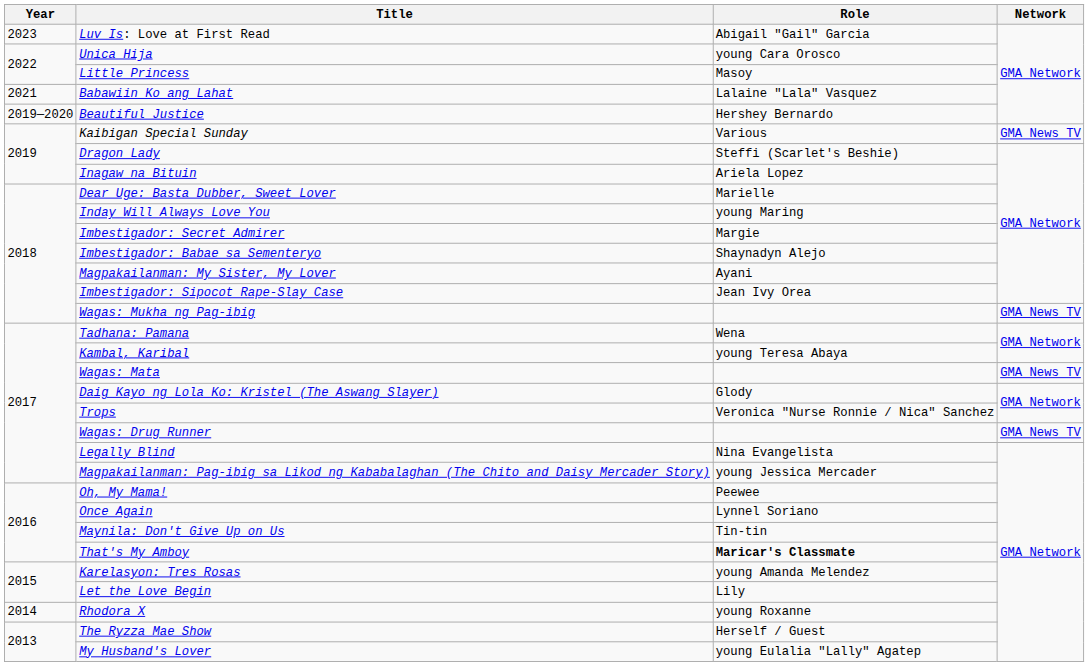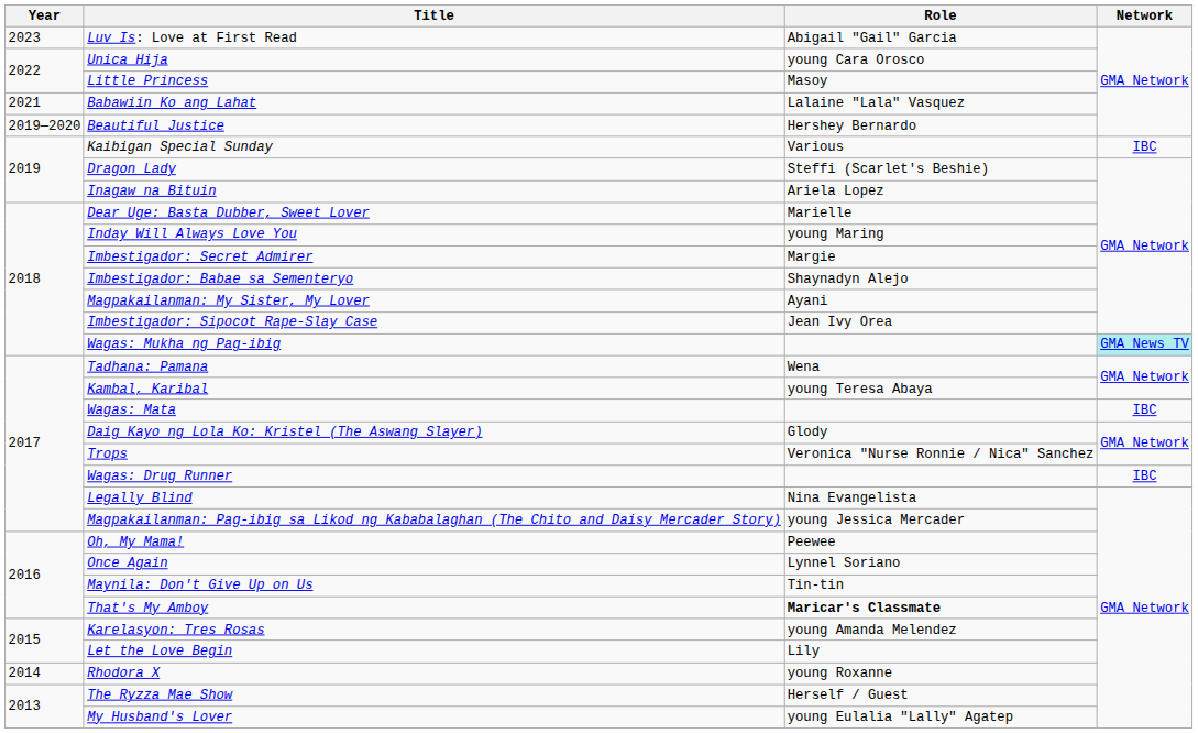 <table class="wikitable sortable">
 <tr>
 <th>Year</th>
 <th>Title</th>
 <th>Role</th>
 <th>Network</th>
 </tr>
 <tr>
 <td>2023</td>
 <td><em><a href='#'>Luv Is</a></em>: Love at First Read</td>
 <td>Abigail "Gail" Garcia</td>
 <td rowspan="5"><a href='#'>GMA Network</a></td>
 </tr>
 <tr>
 <td Rowspan="2">2022</td>
 <td><em><a href='#'>Unica Hija</a></em></td>
 <td>young Cara Orosco</td>
 </tr>
 <tr>
 <td><em><a href='#'>Little Princess</a></em></td>
 <td>Masoy</td>
 </tr>
 <tr>
 <td>2021</td>
 <td><em><a href='#'>Babawiin Ko ang Lahat</a></em></td>
 <td>Lalaine "Lala" Vasquez</td>
 </tr>
 <tr>
 <td>2019—2020</td>
 <td><em><a href='#'>Beautiful Justice</a></em></td>
 <td>Hershey Bernardo</td>
 </tr>
 <tr>
 <td rowspan="3">2019</td>
 <td><em>Kaibigan Special Sunday</em></td>
 <td>Various</td>
-<td style="text-align:center;"><a href='#'>GMA News TV</a> </td>
+<td style="text-align:center;"><a href='#'>IBC</a></td>
 </tr>
 <tr>
 <td><em><a href='#'>Dragon Lady</a></em></td>
 <td>Steffi (Scarlet's Beshie)</td>
 <td rowspan="8" style="text-align:center;"><a href='#'>GMA Network</a></td>
 </tr>
 <tr>
 <td><em><a href='#'>Inagaw na Bituin</a></em></td>
 <td>Ariela Lopez</td>
 </tr>
 <tr>
 <td rowspan="7">2018</td>
 <td><em> <a href='#'>Dear Uge: Basta Dubber, Sweet Lover</a></em></td>
 <td>Marielle </td>
 </tr>
 <tr>
 <td><em><a href='#'>Inday Will Always Love You</a></em></td>
 <td>young Maring </td>
 </tr>
 <tr>
 <td><em><a href='#'>Imbestigador: Secret Admirer</a></em></td>
 <td>Margie </td>
 </tr>
 <tr>
 <td><em><a href='#'>Imbestigador: Babae sa Sementeryo</a></em></td>
 <td>Shaynadyn Alejo </td>
 </tr>
 <tr>
 <td><em><a href='#'>Magpakailanman: My Sister, My Lover</a></em></td>
 <td>Ayani </td>
 </tr>
 <tr>
 <td><em><a href='#'>Imbestigador: Sipocot Rape-Slay Case</a></em></td>
 <td>Jean Ivy Orea </td>
 </tr>
 <tr>
 <td><em><a href='#'>Wagas: Mukha ng Pag-ibig</a></em></td>
 <td></td>
-<td style="text-align:center;"><a href='#'>GMA News TV</a> </td>
+<td style="background: paleturquoise; text-align:center;"><a href='#'>GMA News TV</a> </td>
 </tr>
 <tr>
 <td rowspan="8">2017</td>
 <td><em><a href='#'>Tadhana: Pamana</a></em></td>
 <td>Wena</td>
 <td rowspan="2" style="text-align:center;"><a href='#'>GMA Network</a> </td>
 </tr>
 <tr>
 <td><em><a href='#'>Kambal, Karibal</a></em></td>
 <td>young Teresa Abaya </td>
 </tr>
 <tr>
 <td><em><a href='#'>Wagas: Mata</a></em></td>
 <td></td>
-<td style="text-align:center;"><a href='#'>GMA News TV</a> </td>
+<td style="text-align:center;"><a href='#'>IBC</a></td>
 </tr>
 <tr>
 <td><em><a href='#'>Daig Kayo ng Lola Ko: Kristel (The Aswang Slayer)</a></em></td>
 <td>Glody</td>
 <td rowspan="2" style="text-align:center;"><a href='#'>GMA Network</a> </td>
 </tr>
 <tr>
 <td><em><a href='#'>Trops</a></em></td>
 <td>Veronica "Nurse Ronnie / Nica" Sanchez </td>
 </tr>
 <tr>
 <td><em><a href='#'>Wagas: Drug Runner</a></em></td>
 <td></td>
-<td style="text-align:center;"><a href='#'>GMA News TV</a> </td>
+<td style="text-align:center;"><a href='#'>IBC</a></td>
 </tr>
 <tr>
 <td><em><a href='#'>Legally Blind</a></em></td>
 <td>Nina Evangelista</td>
 <td rowspan="11" style="text-align:center;"><a href='#'>GMA Network</a> </td>
 </tr>
 <tr>
 <td><em><a href='#'>Magpakailanman: Pag-ibig sa Likod ng Kababalaghan (The Chito and Daisy Mercader Story)</a></em></td>
 <td>young Jessica Mercader </td>
 </tr>
 <tr>
 <td rowspan="4">2016</td>
 <td><em><a href='#'>Oh, My Mama!</a></em></td>
 <td>Peewee </td>
 </tr>
 <tr>
 <td><em><a href='#'>Once Again</a></em></td>
 <td>Lynnel Soriano </td>
 </tr>
 <tr>
 <td><em><a href='#'>Maynila: Don't Give Up on Us</a></em></td>
 <td>Tin-tin </td>
 </tr>
 <tr>
 <td><em><a href='#'>That's My Amboy</a></em></td>
 <td><strong>Maricar's Classmate </strong></td>
 </tr>
 <tr>
 <td rowspan="2">2015</td>
 <td><em><a href='#'>Karelasyon: Tres Rosas</a></em></td>
 <td>young Amanda Melendez </td>
 </tr>
 <tr>
 <td><em><a href='#'>Let the Love Begin</a></em></td>
 <td>Lily </td>
 </tr>
 <tr>
 <td>2014</td>
 <td><em><a href='#'>Rhodora X</a></em></td>
 <td>young Roxanne </td>
 </tr>
 <tr>
 <td rowspan="2">2013</td>
 <td><em><a href='#'>The Ryzza Mae Show</a></em></td>
 <td>Herself / Guest </td>
 </tr>
 <tr>
 <td><em><a href='#'>My Husband's Lover</a></em></td>
 <td>young Eulalia "Lally" Agatep </td>
 </tr>
 </table>
